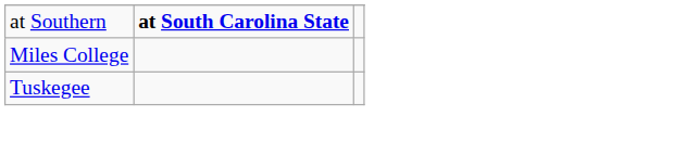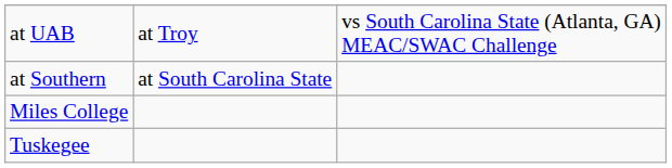 <table class="wikitable">
 <tr>
 </tr>
 <tr>
+<td>at <a href='#'>UAB</a></td>
+<td>at <a href='#'>Troy</a></td>
+<td>vs <a href='#'>South Carolina State</a> (Atlanta, GA)<br><a href='#'>MEAC/SWAC Challenge</a></td>
+</tr>
+<tr>
 <td>at <a href='#'>Southern</a></td>
-<td><strong>at <a href='#'>South Carolina State</a></strong></td>
+<td>at <a href='#'>South Carolina State</a></td>
 <td></td>
 </tr>
 <tr>
 <td><a href='#'>Miles College</a></td>
 <td></td>
 <td></td>
 </tr>
 <tr>
 <td><a href='#'>Tuskegee</a></td>
 <td></td>
 <td></td>
 </tr>
 </table>
